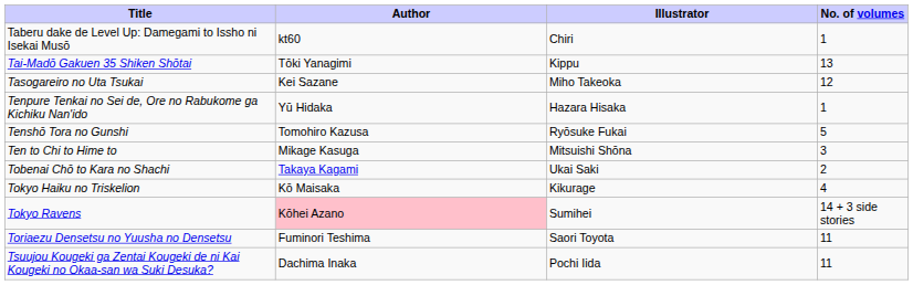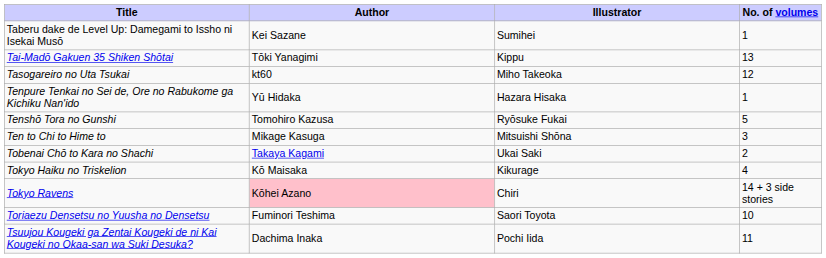 <table class="wikitable" style="width: 98%;">
 <tr>
 <th width=30% style="background:#ccf;">Title</th>
 <th width=30% style="background:#ccf;">Author</th>
 <th width=30% style="background:#ccf;">Illustrator</th>
 <th width=10% style="background:#ccf;">No. of <a href='#'>volumes</a></th>
 </tr>
 <tr>
 <td>Taberu dake de Level Up: Damegami to Issho ni Isekai Musō</td>
-<td>kt60</td>
-<td>Chiri</td>
+<td>Kei Sazane</td>
+<td>Sumihei</td>
 <td>1</td>
 </tr>
 <tr>
 <td><em><a href='#'>Tai-Madō Gakuen 35 Shiken Shōtai</a></em></td>
 <td>Tōki Yanagimi</td>
 <td>Kippu</td>
 <td>13</td>
 </tr>
 <tr>
 <td><em>Tasogareiro no Uta Tsukai</em></td>
-<td>Kei Sazane</td>
+<td>kt60</td>
 <td>Miho Takeoka</td>
 <td>12</td>
 </tr>
 <tr>
 <td><em>Tenpure Tenkai no Sei de, Ore no Rabukome ga Kichiku Nan'ido</em></td>
 <td>Yū Hidaka</td>
 <td>Hazara Hisaka</td>
 <td>1</td>
 </tr>
 <tr>
 <td><em>Tenshō Tora no Gunshi</em></td>
 <td>Tomohiro Kazusa</td>
 <td>Ryōsuke Fukai</td>
 <td>5</td>
 </tr>
 <tr>
 <td><em>Ten to Chi to Hime to</em></td>
 <td>Mikage Kasuga</td>
 <td>Mitsuishi Shōna</td>
 <td>3</td>
 </tr>
 <tr>
 <td><em>Tobenai Chō to Kara no Shachi</em></td>
 <td><a href='#'>Takaya Kagami</a></td>
 <td>Ukai Saki</td>
 <td>2</td>
 </tr>
 <tr>
 <td><em>Tokyo Haiku no Triskelion</em></td>
 <td>Kō Maisaka</td>
 <td>Kikurage</td>
 <td>4</td>
 </tr>
 <tr>
 <td><em><a href='#'>Tokyo Ravens</a></em></td>
 <td style="background: pink;">Kōhei Azano</td>
-<td>Sumihei</td>
+<td>Chiri</td>
 <td>14 + 3 side stories</td>
 </tr>
 <tr>
 <td><em><a href='#'>Toriaezu Densetsu no Yuusha no Densetsu</a></em></td>
 <td>Fuminori Teshima</td>
 <td>Saori Toyota</td>
-<td>11</td>
+<td>10</td>
 </tr>
 <tr>
 <td><em><a href='#'>Tsuujou Kougeki ga Zentai Kougeki de ni Kai Kougeki no Okaa-san wa Suki Desuka?</a></em></td>
 <td>Dachima Inaka</td>
 <td>Pochi Iida</td>
 <td>11</td>
 </tr>
 </table>
